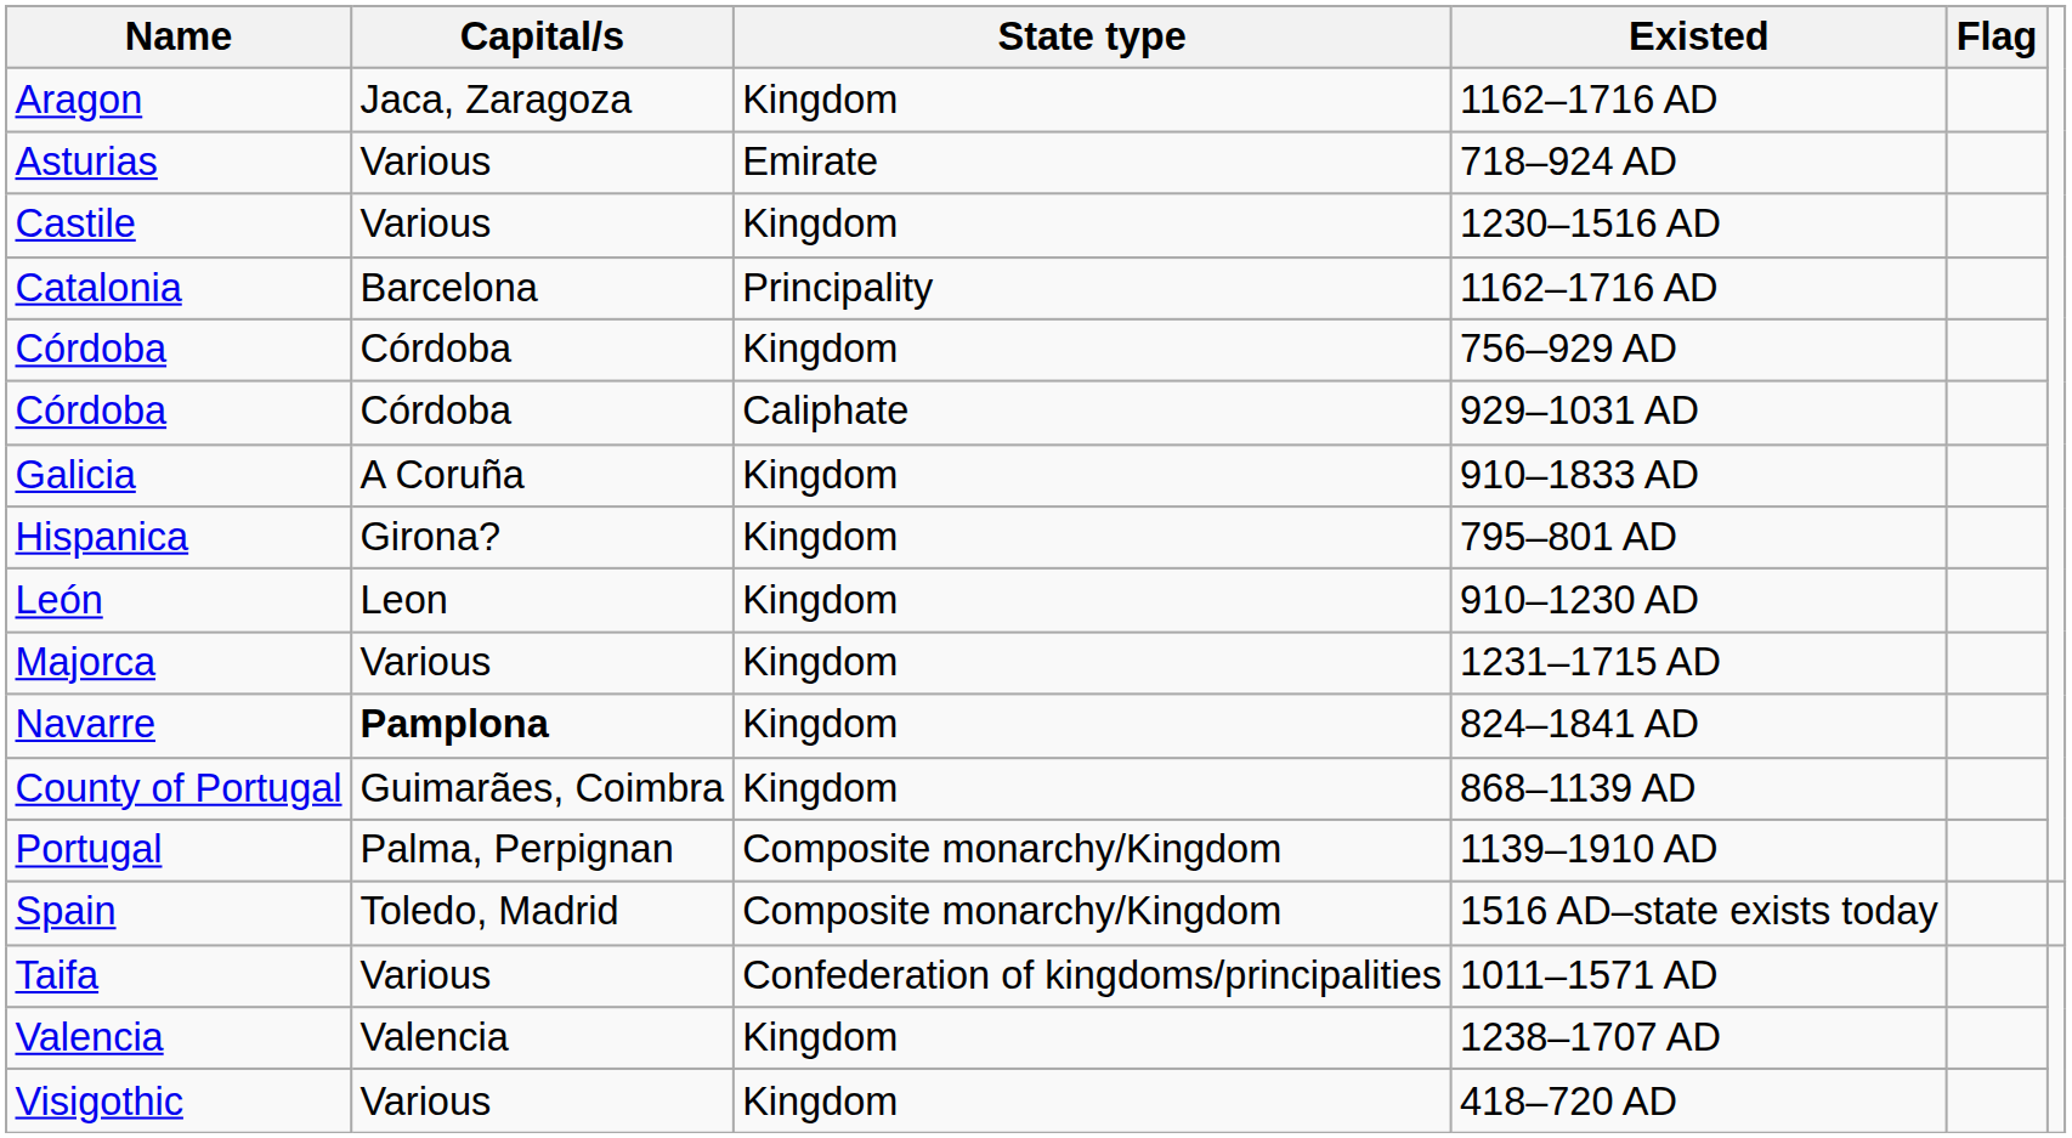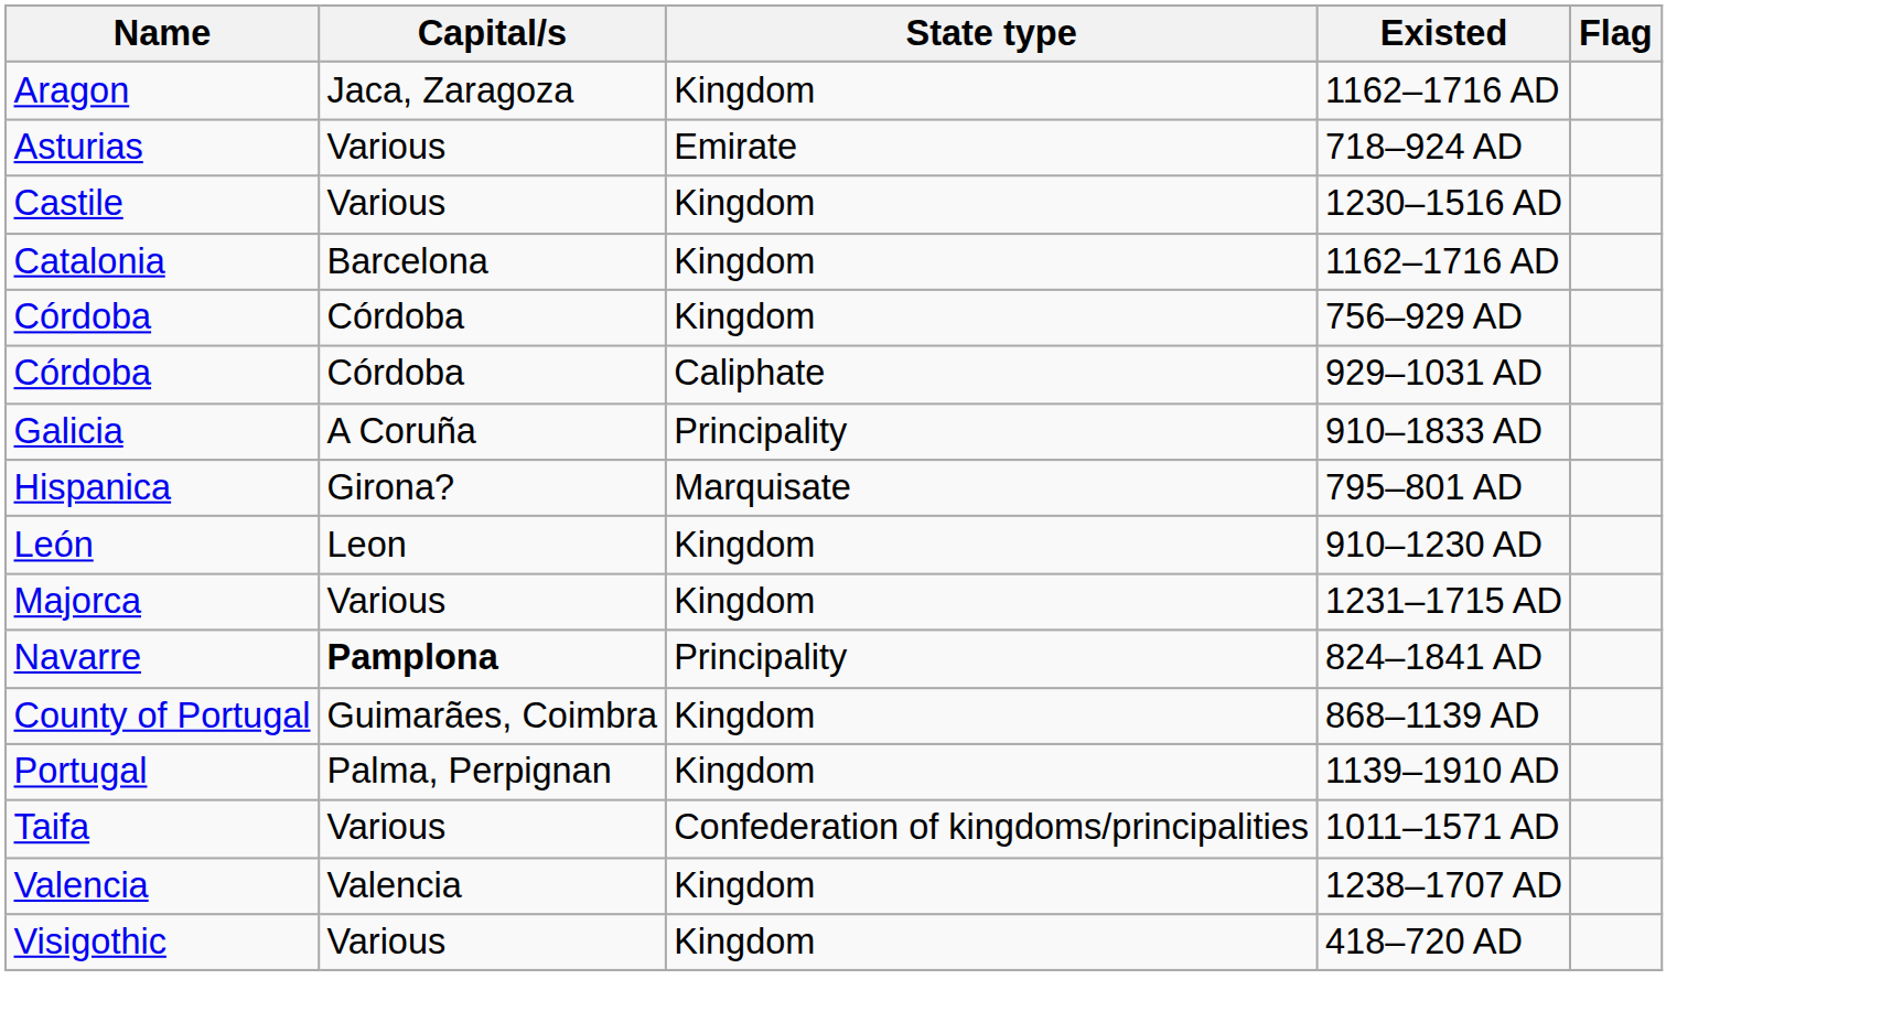 <table class="wikitable sortable" border="1">
 <tr>
 <th>Name</th>
 <th>Capital/s</th>
 <th>State type</th>
 <th>Existed</th>
 <th>Flag</th>
 </tr>
 <tr>
 <td><a href='#'>Aragon</a></td>
 <td>Jaca, Zaragoza</td>
 <td>Kingdom</td>
 <td>1162–1716 AD</td>
 <td></td>
 </tr>
 <tr>
 <td><a href='#'>Asturias</a></td>
 <td>Various</td>
 <td>Emirate</td>
 <td>718–924 AD</td>
 <td></td>
 </tr>
 <tr>
 <td><a href='#'>Castile</a></td>
 <td>Various</td>
 <td>Kingdom</td>
 <td>1230–1516 AD</td>
 <td></td>
 </tr>
 <tr>
 <td><a href='#'>Catalonia</a></td>
 <td>Barcelona</td>
-<td>Principality</td>
+<td>Kingdom</td>
 <td>1162–1716 AD</td>
 <td></td>
 </tr>
 <tr>
 <td><a href='#'>Córdoba</a></td>
 <td>Córdoba</td>
 <td>Kingdom</td>
 <td>756–929 AD</td>
 <td></td>
 </tr>
 <tr>
 <td><a href='#'>Córdoba</a></td>
 <td>Córdoba</td>
 <td>Caliphate</td>
 <td>929–1031 AD</td>
 <td></td>
 </tr>
 <tr>
 <td><a href='#'>Galicia</a></td>
 <td>A Coruña</td>
-<td>Kingdom</td>
+<td>Principality</td>
 <td>910–1833 AD</td>
 <td></td>
 </tr>
 <tr>
 <td><a href='#'>Hispanica</a></td>
 <td>Girona?</td>
-<td>Kingdom</td>
+<td>Marquisate</td>
 <td>795–801 AD</td>
 <td></td>
 </tr>
 <tr>
 <td><a href='#'>León</a></td>
 <td>Leon</td>
 <td>Kingdom</td>
 <td>910–1230 AD</td>
 <td></td>
 </tr>
 <tr>
 <td><a href='#'>Majorca</a></td>
 <td>Various</td>
 <td>Kingdom</td>
 <td>1231–1715 AD</td>
 <td></td>
 </tr>
 <tr>
 <td><a href='#'>Navarre</a></td>
 <td><strong>Pamplona</strong></td>
-<td>Kingdom</td>
+<td>Principality</td>
 <td>824–1841 AD</td>
 <td></td>
 </tr>
 <tr>
 <td><a href='#'>County of Portugal</a></td>
 <td>Guimarães, Coimbra</td>
 <td>Kingdom</td>
 <td>868–1139 AD</td>
 <td></td>
 </tr>
 <tr>
 <td><a href='#'>Portugal</a></td>
 <td>Palma, Perpignan</td>
-<td>Composite monarchy/Kingdom</td>
+<td>Kingdom</td>
 <td>1139–1910 AD</td>
-<td></td>
-</tr>
-<tr>
-<td><a href='#'>Spain</a></td>
-<td>Toledo, Madrid</td>
-<td>Composite monarchy/Kingdom</td>
-<td>1516 AD–state exists today</td>
-<td></td>
 <td></td>
 </tr>
 <tr>
 <td><a href='#'>Taifa</a></td>
 <td>Various</td>
 <td>Confederation of kingdoms/principalities</td>
 <td>1011–1571 AD</td>
 <td></td>
 </tr>
 <tr>
 <td><a href='#'>Valencia</a></td>
 <td>Valencia</td>
 <td>Kingdom</td>
 <td>1238–1707 AD</td>
 <td></td>
 </tr>
 <tr>
 <td><a href='#'>Visigothic</a></td>
 <td>Various</td>
 <td>Kingdom</td>
 <td>418–720 AD</td>
 <td></td>
 </tr>
 </table>
